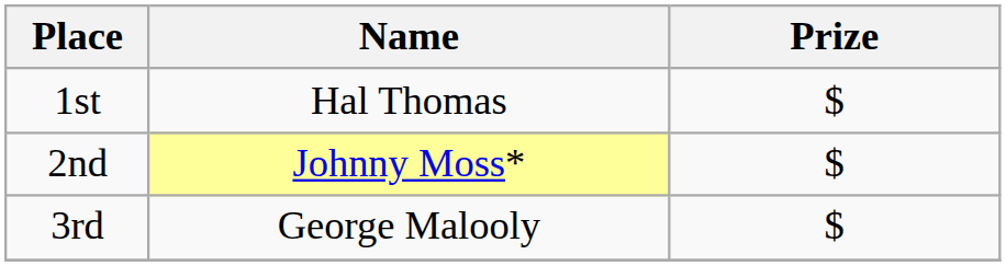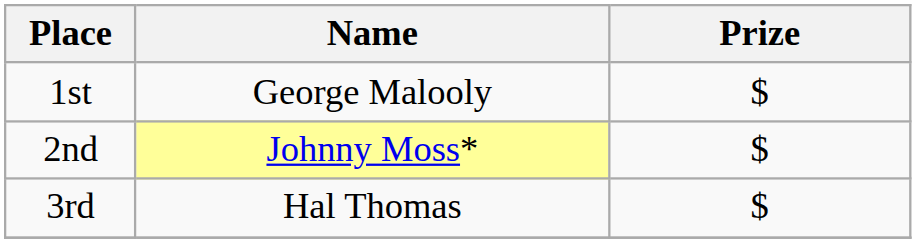 <table class="wikitable">
 <tr>
 <th width="50">Place</th>
 <th width="200">Name</th>
 <th width="125">Prize</th>
 </tr>
 <tr>
 <td align = "center">1st</td>
-<td align = "center">Hal Thomas</td>
+<td align = "center">George Malooly</td>
 <td align = "center">$</td>
 </tr>
 <tr>
 <td align = "center">2nd</td>
 <td align = "center"  bgcolor="#FFFF99"><a href='#'>Johnny Moss</a>*</td>
 <td align = "center">$</td>
 </tr>
 <tr>
 <td align = "center">3rd</td>
-<td align = "center">George Malooly</td>
+<td align = "center">Hal Thomas</td>
 <td align = "center">$</td>
 </tr>
 <tr>
 </tr>
 </table>
